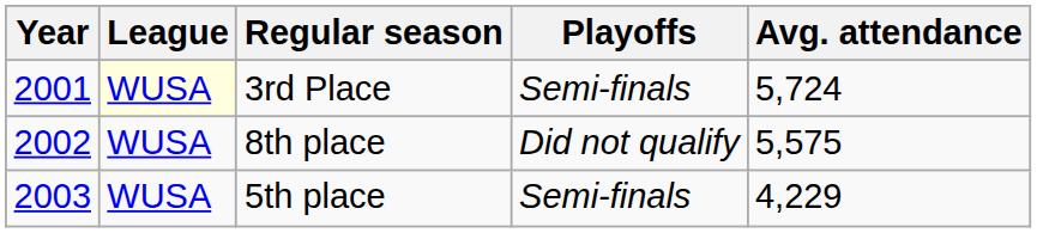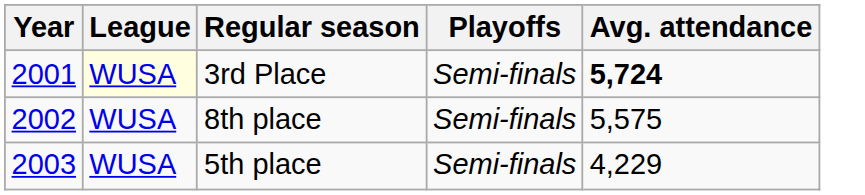 <table class="wikitable">
 <tr>
 <th>Year</th>
 <th>League</th>
 <th>Regular season</th>
 <th>Playoffs</th>
 <th>Avg. attendance</th>
 </tr>
 <tr>
 <td><a href='#'>2001</a></td>
 <td style="background: lightyellow;"><a href='#'>WUSA</a></td>
 <td>3rd Place</td>
 <td><em>Semi-finals</em></td>
-<td>5,724</td>
+<td><strong>5,724</strong></td>
 </tr>
 <tr>
 <td><a href='#'>2002</a></td>
 <td><a href='#'>WUSA</a></td>
 <td>8th place</td>
-<td><em>Did not qualify</em></td>
+<td><em>Semi-finals</em></td>
 <td>5,575</td>
 </tr>
 <tr>
 <td><a href='#'>2003</a></td>
 <td><a href='#'>WUSA</a></td>
 <td>5th place</td>
 <td><em>Semi-finals</em></td>
 <td>4,229</td>
 </tr>
 </table>
